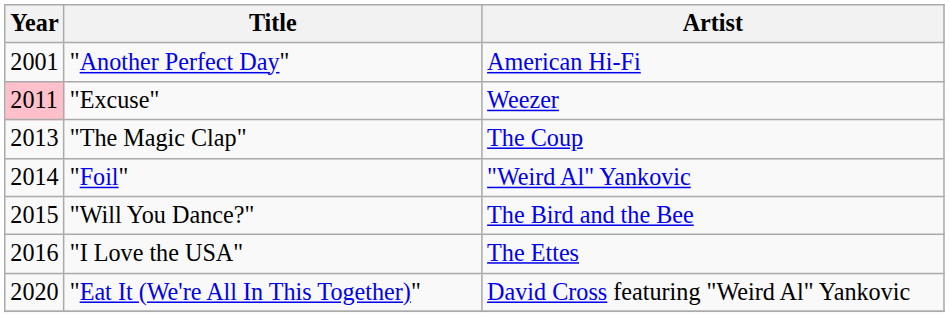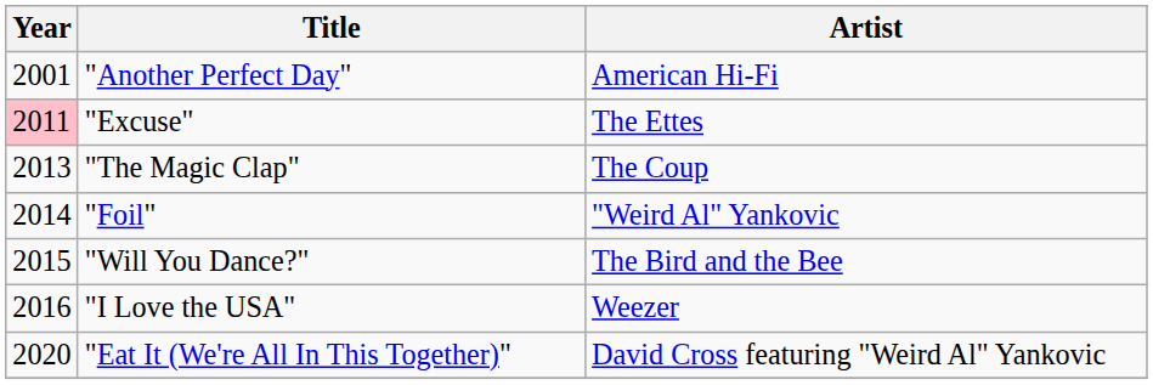 <table class = "wikitable sortable">
 <tr>
 <th>Year</th>
 <th width=269>Title</th>
 <th width=299>Artist</th>
 </tr>
 <tr>
 <td>2001</td>
 <td>"<a href='#'>Another Perfect Day</a>"</td>
 <td><a href='#'>American Hi-Fi</a></td>
 </tr>
 <tr>
 <td style="background: pink;">2011</td>
 <td>"Excuse"</td>
-<td><a href='#'>Weezer</a></td>
+<td><a href='#'>The Ettes</a></td>
 </tr>
 <tr>
 <td>2013</td>
 <td>"The Magic Clap"</td>
 <td><a href='#'>The Coup</a></td>
 </tr>
 <tr>
 <td>2014</td>
 <td>"<a href='#'>Foil</a>"</td>
 <td><a href='#'>"Weird Al" Yankovic</a></td>
 </tr>
 <tr>
 <td>2015</td>
 <td>"Will You Dance?"</td>
 <td><a href='#'>The Bird and the Bee</a></td>
 </tr>
 <tr>
 <td>2016</td>
 <td>"I Love the USA"</td>
-<td><a href='#'>The Ettes</a></td>
+<td><a href='#'>Weezer</a></td>
 </tr>
 <tr>
 <td>2020</td>
 <td>"<a href='#'>Eat It (We're All In This Together)</a>"</td>
 <td><a href='#'>David Cross</a> featuring "Weird Al" Yankovic</td>
 </tr>
 <tr>
 </tr>
 </table>
